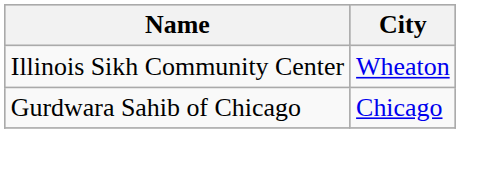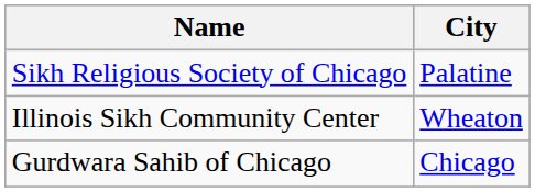 <table class="wikitable sortable">
 <tr>
 <th>Name</th>
 <th>City</th>
+</tr>
+<tr>
+<td><a href='#'>Sikh Religious Society of Chicago</a></td>
+<td><a href='#'>Palatine</a></td>
 </tr>
 <tr>
 <td>Illinois Sikh Community Center</td>
 <td><a href='#'>Wheaton</a></td>
 </tr>
 <tr>
 <td>Gurdwara Sahib of Chicago</td>
 <td><a href='#'>Chicago</a></td>
 </tr>
 </table>
